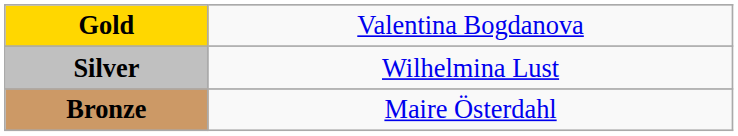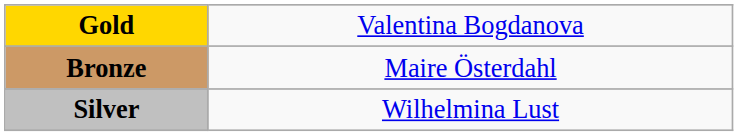 <table class="wikitable" style="text-align:center; " width="35%">
 <tr>
 <td bgcolor="gold"><strong>Gold</strong></td>
 <td><a href='#'>Valentina Bogdanova</a><br>  <small><em></em></small></td>
 </tr>
 <tr>
+<td bgcolor="CC9966"><strong>Bronze</strong></td>
+<td><a href='#'>Maire Österdahl</a><br>  <small><em></em></small></td>
+</tr>
+<tr>
 <td bgcolor="silver"><strong>Silver</strong></td>
 <td><a href='#'>Wilhelmina Lust</a><br>  <small><em></em></small></td>
 </tr>
-<tr>
-<td bgcolor="CC9966"><strong>Bronze</strong></td>
-<td><a href='#'>Maire Österdahl</a><br>  <small><em></em></small></td>
-</tr>
 </table>
